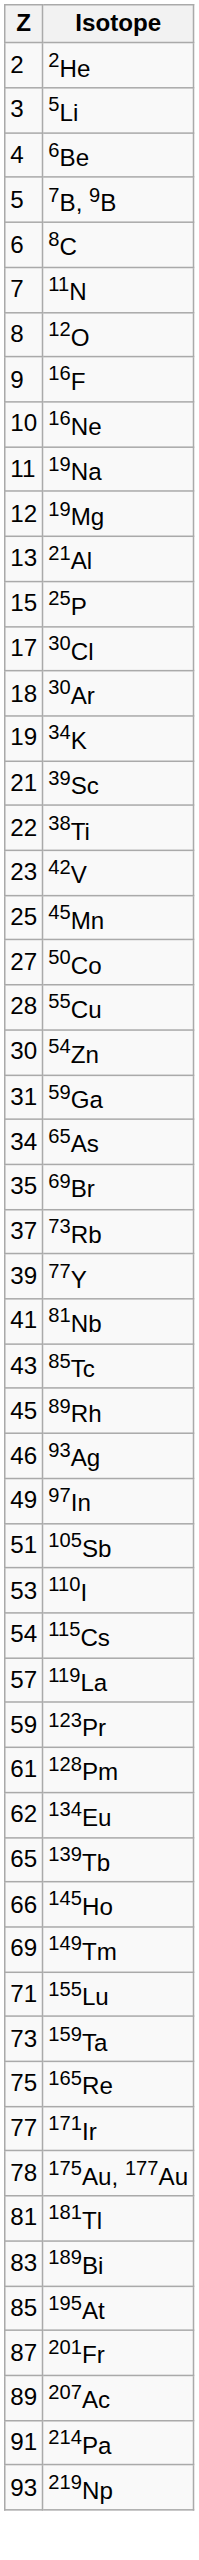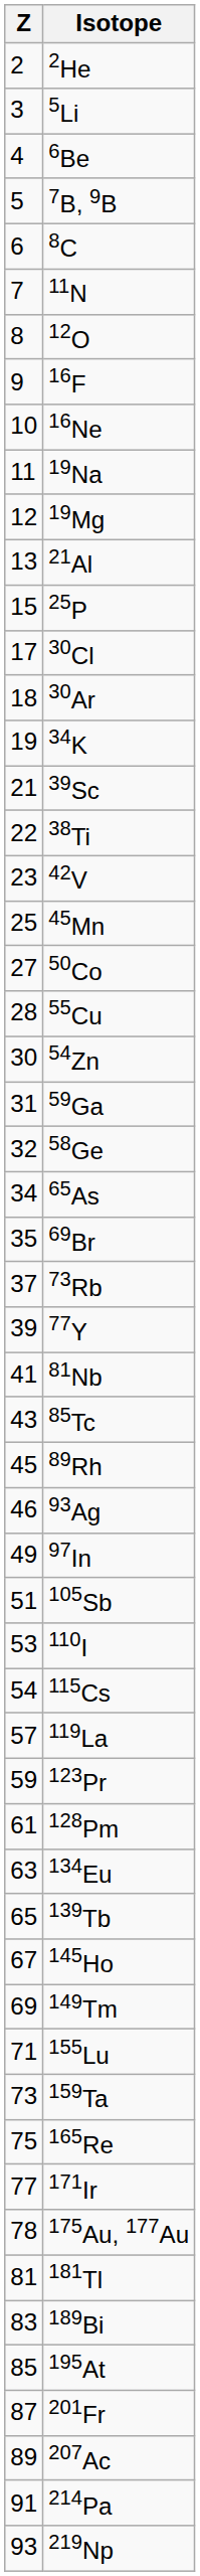 <table class=wikitable>
 <tr>
 <th>Z</th>
 <th>Isotope</th>
 </tr>
 <tr>
 <td>2</td>
 <td><sup>2</sup>He</td>
 </tr>
 <tr>
 <td>3</td>
 <td><sup>5</sup>Li</td>
 </tr>
 <tr>
 <td>4</td>
 <td><sup>6</sup>Be</td>
 </tr>
 <tr>
 <td>5</td>
 <td><sup>7</sup>B, <sup>9</sup>B</td>
 </tr>
 <tr>
 <td>6</td>
 <td><sup>8</sup>C</td>
 </tr>
 <tr>
 <td>7</td>
 <td><sup>11</sup>N</td>
 </tr>
 <tr>
 <td>8</td>
 <td><sup>12</sup>O</td>
 </tr>
 <tr>
 <td>9</td>
 <td><sup>16</sup>F</td>
 </tr>
 <tr>
 <td>10</td>
 <td><sup>16</sup>Ne</td>
 </tr>
 <tr>
 <td>11</td>
 <td><sup>19</sup>Na</td>
 </tr>
 <tr>
 <td>12</td>
 <td><sup>19</sup>Mg</td>
 </tr>
 <tr>
 <td>13</td>
 <td><sup>21</sup>Al</td>
 </tr>
 <tr>
 <td>15</td>
 <td><sup>25</sup>P</td>
 </tr>
 <tr>
 <td>17</td>
 <td><sup>30</sup>Cl</td>
 </tr>
 <tr>
 <td>18</td>
 <td><sup>30</sup>Ar</td>
 </tr>
 <tr>
 <td>19</td>
 <td><sup>34</sup>K</td>
 </tr>
 <tr>
 <td>21</td>
 <td><sup>39</sup>Sc</td>
 </tr>
 <tr>
 <td>22</td>
 <td><sup>38</sup>Ti</td>
 </tr>
 <tr>
 <td>23</td>
 <td><sup>42</sup>V</td>
 </tr>
 <tr>
 <td>25</td>
 <td><sup>45</sup>Mn</td>
 </tr>
 <tr>
 <td>27</td>
 <td><sup>50</sup>Co</td>
 </tr>
 <tr>
 <td>28</td>
 <td><sup>55</sup>Cu</td>
 </tr>
 <tr>
 <td>30</td>
 <td><sup>54</sup>Zn</td>
 </tr>
 <tr>
 <td>31</td>
 <td><sup>59</sup>Ga</td>
 </tr>
 <tr>
+<td>32</td>
+<td><sup>58</sup>Ge</td>
+</tr>
+<tr>
 <td>34</td>
 <td><sup>65</sup>As</td>
 </tr>
 <tr>
 <td>35</td>
 <td><sup>69</sup>Br</td>
 </tr>
 <tr>
 <td>37</td>
 <td><sup>73</sup>Rb</td>
 </tr>
 <tr>
 <td>39</td>
 <td><sup>77</sup>Y</td>
 </tr>
 <tr>
 <td>41</td>
 <td><sup>81</sup>Nb</td>
 </tr>
 <tr>
 <td>43</td>
 <td><sup>85</sup>Tc</td>
 </tr>
 <tr>
 <td>45</td>
 <td><sup>89</sup>Rh</td>
 </tr>
 <tr>
 <td>46</td>
 <td><sup>93</sup>Ag</td>
 </tr>
 <tr>
 <td>49</td>
 <td><sup>97</sup>In</td>
 </tr>
 <tr>
 <td>51</td>
 <td><sup>105</sup>Sb</td>
 </tr>
 <tr>
 <td>53</td>
 <td><sup>110</sup>I</td>
 </tr>
 <tr>
 <td>54</td>
 <td><sup>115</sup>Cs</td>
 </tr>
 <tr>
 <td>57</td>
 <td><sup>119</sup>La</td>
 </tr>
 <tr>
 <td>59</td>
 <td><sup>123</sup>Pr</td>
 </tr>
 <tr>
 <td>61</td>
 <td><sup>128</sup>Pm</td>
 </tr>
 <tr>
-<td>62</td>
+<td>63</td>
 <td><sup>134</sup>Eu</td>
 </tr>
 <tr>
 <td>65</td>
 <td><sup>139</sup>Tb</td>
 </tr>
 <tr>
-<td>66</td>
+<td>67</td>
 <td><sup>145</sup>Ho</td>
 </tr>
 <tr>
 <td>69</td>
 <td><sup>149</sup>Tm</td>
 </tr>
 <tr>
 <td>71</td>
 <td><sup>155</sup>Lu</td>
 </tr>
 <tr>
 <td>73</td>
 <td><sup>159</sup>Ta</td>
 </tr>
 <tr>
 <td>75</td>
 <td><sup>165</sup>Re</td>
 </tr>
 <tr>
 <td>77</td>
 <td><sup>171</sup>Ir</td>
 </tr>
 <tr>
 <td>78</td>
 <td><sup>175</sup>Au, <sup>177</sup>Au</td>
 </tr>
 <tr>
 <td>81</td>
 <td><sup>181</sup>Tl</td>
 </tr>
 <tr>
 <td>83</td>
 <td><sup>189</sup>Bi</td>
 </tr>
 <tr>
 <td>85</td>
 <td><sup>195</sup>At</td>
 </tr>
 <tr>
 <td>87</td>
 <td><sup>201</sup>Fr</td>
 </tr>
 <tr>
 <td>89</td>
 <td><sup>207</sup>Ac</td>
 </tr>
 <tr>
 <td>91</td>
 <td><sup>214</sup>Pa</td>
 </tr>
 <tr>
 <td>93</td>
 <td><sup>219</sup>Np</td>
 </tr>
 </table>
